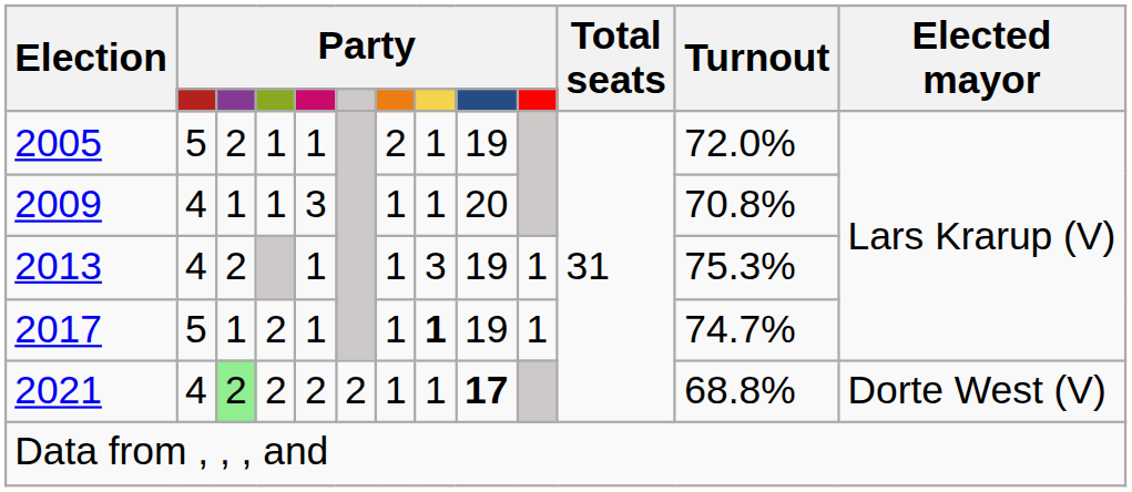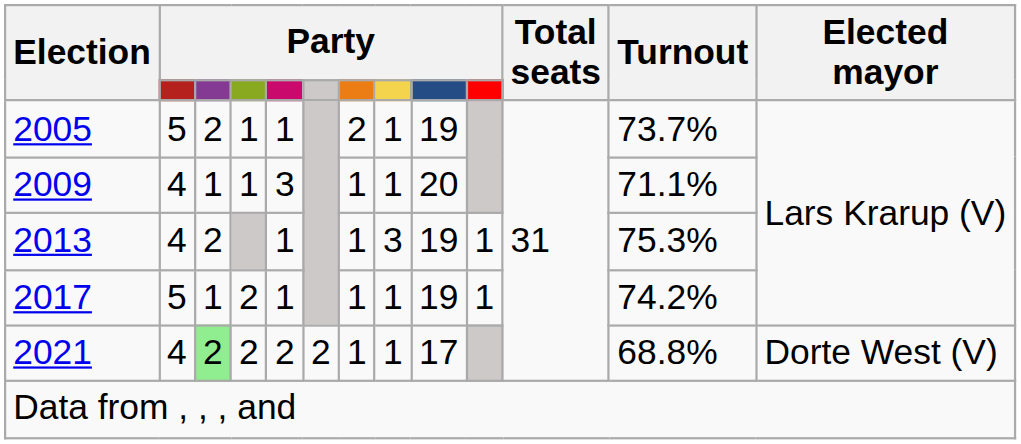 <table class="wikitable">
 <tr>
 <th rowspan="2">Election</th>
 <th colspan="9">Party</th>
 <th rowspan="2">Total<br>seats</th>
 <th rowspan="2">Turnout</th>
 <th rowspan="2">Elected<br>mayor</th>
 </tr>
 <tr>
 <td style="background:#B5211D;"><strong><a href='#'></a></strong></td>
 <td style="background:#843A93;"><strong><a href='#'></a></strong></td>
 <td style="background:#89A920;"><strong><a href='#'></a></strong></td>
 <td style="background:#C9096C;"><strong><a href='#'></a></strong></td>
 <td style="background:#CDC9C9;"><strong></strong></td>
 <td style="background:#EC7D14;"><strong><a href='#'></a></strong></td>
 <td style="background:#F4D44D;"><strong><a href='#'></a></strong></td>
 <td style="background:#254C85;"><strong><a href='#'></a></strong></td>
 <td style="background:#FF0000;"><strong><a href='#'></a></strong></td>
 </tr>
 <tr>
 <td><a href='#'>2005</a></td>
 <td>5</td>
 <td>2</td>
 <td>1</td>
 <td>1</td>
 <td style="background:#CDC9C9;" rowspan="4"></td>
 <td>2</td>
 <td>1</td>
 <td>19</td>
 <td style="background:#CDC9C9;" rowspan="2"></td>
 <td rowspan="5">31</td>
-<td>72.0%</td>
+<td>73.7%</td>
 <td rowspan="4">Lars Krarup (V)</td>
 </tr>
 <tr>
 <td><a href='#'>2009</a></td>
 <td>4</td>
 <td>1</td>
 <td>1</td>
 <td>3</td>
 <td>1</td>
 <td>1</td>
 <td>20</td>
-<td>70.8%</td>
+<td>71.1%</td>
 </tr>
 <tr>
 <td><a href='#'>2013</a></td>
 <td>4</td>
 <td>2</td>
 <td style="background:#CDC9C9;"></td>
 <td>1</td>
 <td>1</td>
 <td>3</td>
 <td>19</td>
 <td>1</td>
 <td>75.3%</td>
 </tr>
 <tr>
 <td><a href='#'>2017</a></td>
 <td>5</td>
 <td>1</td>
 <td>2</td>
 <td>1</td>
 <td>1</td>
-<td><strong>1</strong></td>
+<td>1</td>
 <td>19</td>
 <td>1</td>
-<td>74.7%</td>
+<td>74.2%</td>
 </tr>
 <tr>
 <td><a href='#'>2021</a></td>
 <td>4</td>
 <td style="background: lightgreen;">2</td>
 <td>2</td>
 <td>2</td>
 <td>2</td>
 <td>1</td>
 <td>1</td>
-<td><strong>17</strong></td>
+<td>17</td>
 <td style="background:#CDC9C9;"></td>
 <td>68.8%</td>
 <td>Dorte West (V)</td>
 </tr>
 <tr>
 <td colspan="14">Data from , , ,  and </td>
 </tr>
 </table>
